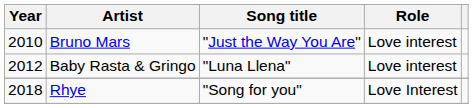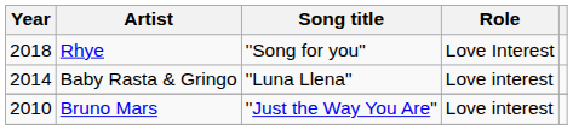 <table class="wikitable sortable">
 <tr>
 <th>Year</th>
 <th>Artist</th>
 <th>Song title</th>
 <th>Role</th>
 <th></th>
 </tr>
 <tr>
-<td>2010</td>
-<td><a href='#'>Bruno Mars</a></td>
-<td>"<a href='#'>Just the Way You Are</a>"</td>
-<td>Love interest</td>
+<td>2018</td>
+<td><a href='#'>Rhye</a></td>
+<td>"Song for you"</td>
+<td>Love Interest</td>
 <td></td>
 </tr>
 <tr>
-<td>2012</td>
+<td>2014</td>
 <td>Baby Rasta & Gringo</td>
 <td>"Luna Llena"</td>
 <td>Love interest</td>
 <td></td>
 </tr>
 <tr>
 </tr>
 <tr>
-<td>2018</td>
-<td><a href='#'>Rhye</a></td>
-<td>"Song for you"</td>
-<td>Love Interest</td>
+<td>2010</td>
+<td><a href='#'>Bruno Mars</a></td>
+<td>"<a href='#'>Just the Way You Are</a>"</td>
+<td>Love interest</td>
 <td></td>
 </tr>
 <tr>
 </tr>
 </table>
